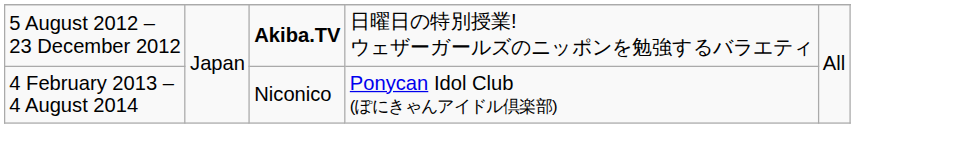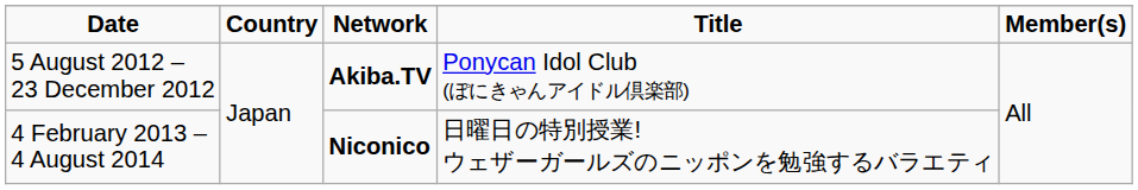 <table class="wikitable">
 <tr>
+</tr>
+<tr style="font-weight:bold; text-align:center;">
+<td>Date</td>
+<td>Country</td>
+<td>Network</td>
+<td>Title</td>
+<td>Member(s)</td>
 </tr>
 <tr>
 <td>5 August 2012 –<br>23 December 2012</td>
 <td rowspan="2">Japan</td>
 <td><strong>Akiba.TV</strong></td>
-<td>日曜日の特別授業!<br>ウェザーガールズのニッポンを勉強するバラエティ</td>
+<td><a href='#'>Ponycan</a> Idol Club<br><small>(ぽにきゃんアイドル倶楽部)</small></td>
 <td rowspan="2">All</td>
 </tr>
 <tr>
 <td>4 February 2013 –<br>4 August 2014</td>
-<td>Niconico</td>
-<td><a href='#'>Ponycan</a> Idol Club<br><small>(ぽにきゃんアイドル倶楽部)</small></td>
+<td><strong>Niconico</strong></td>
+<td>日曜日の特別授業!<br>ウェザーガールズのニッポンを勉強するバラエティ</td>
 </tr>
 </table>
